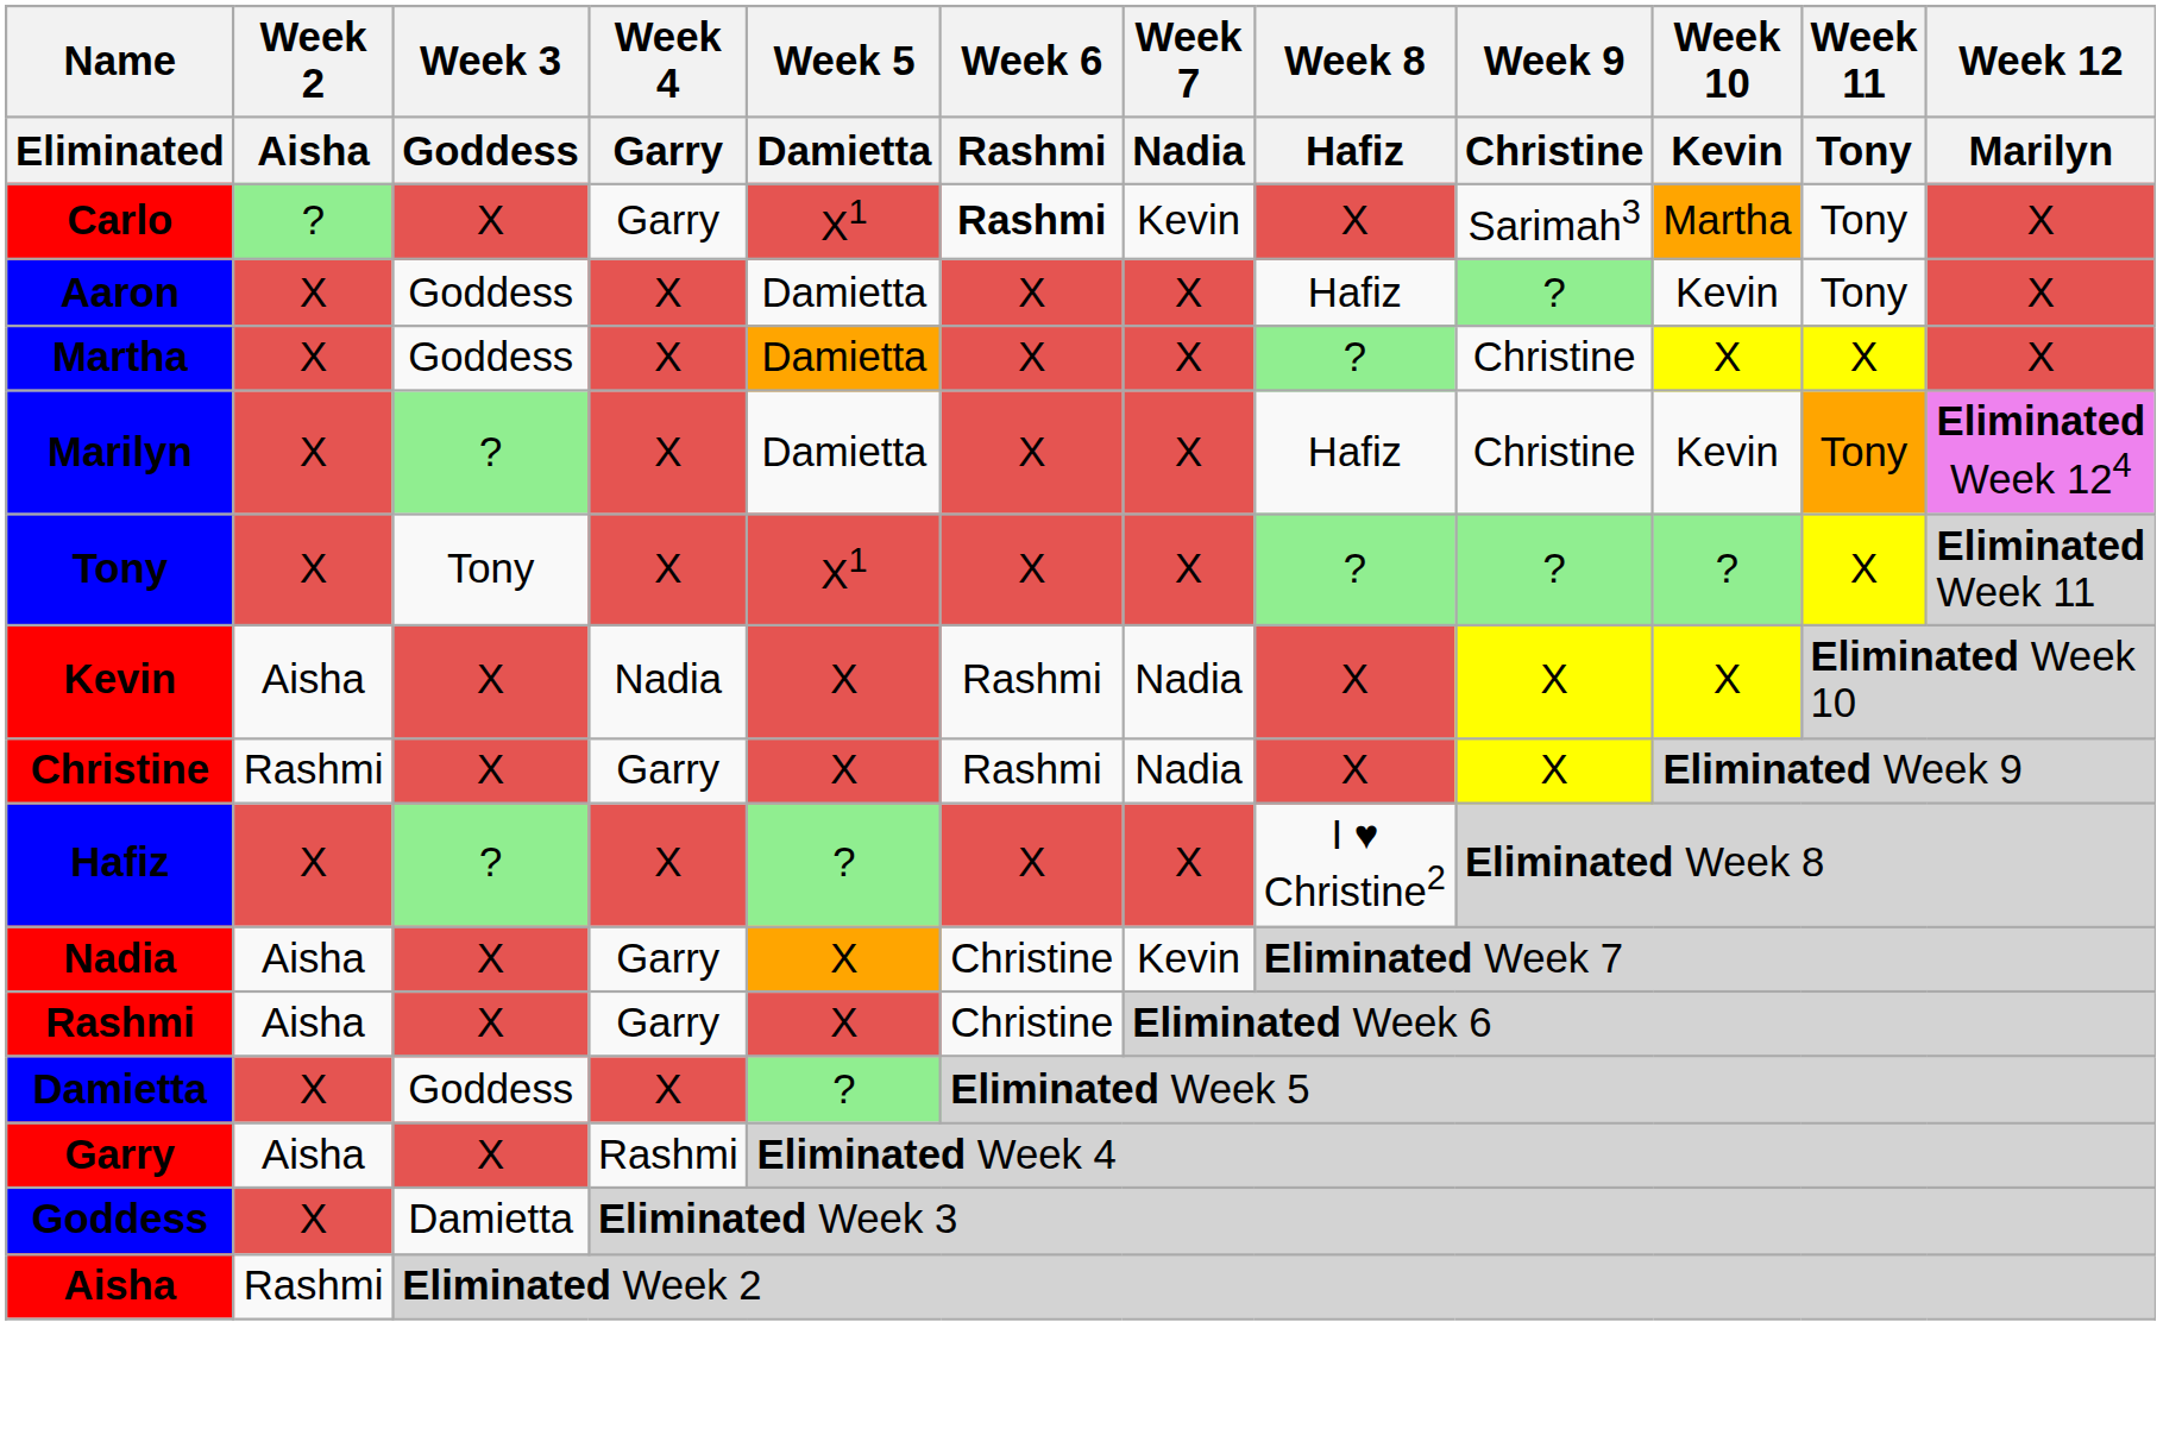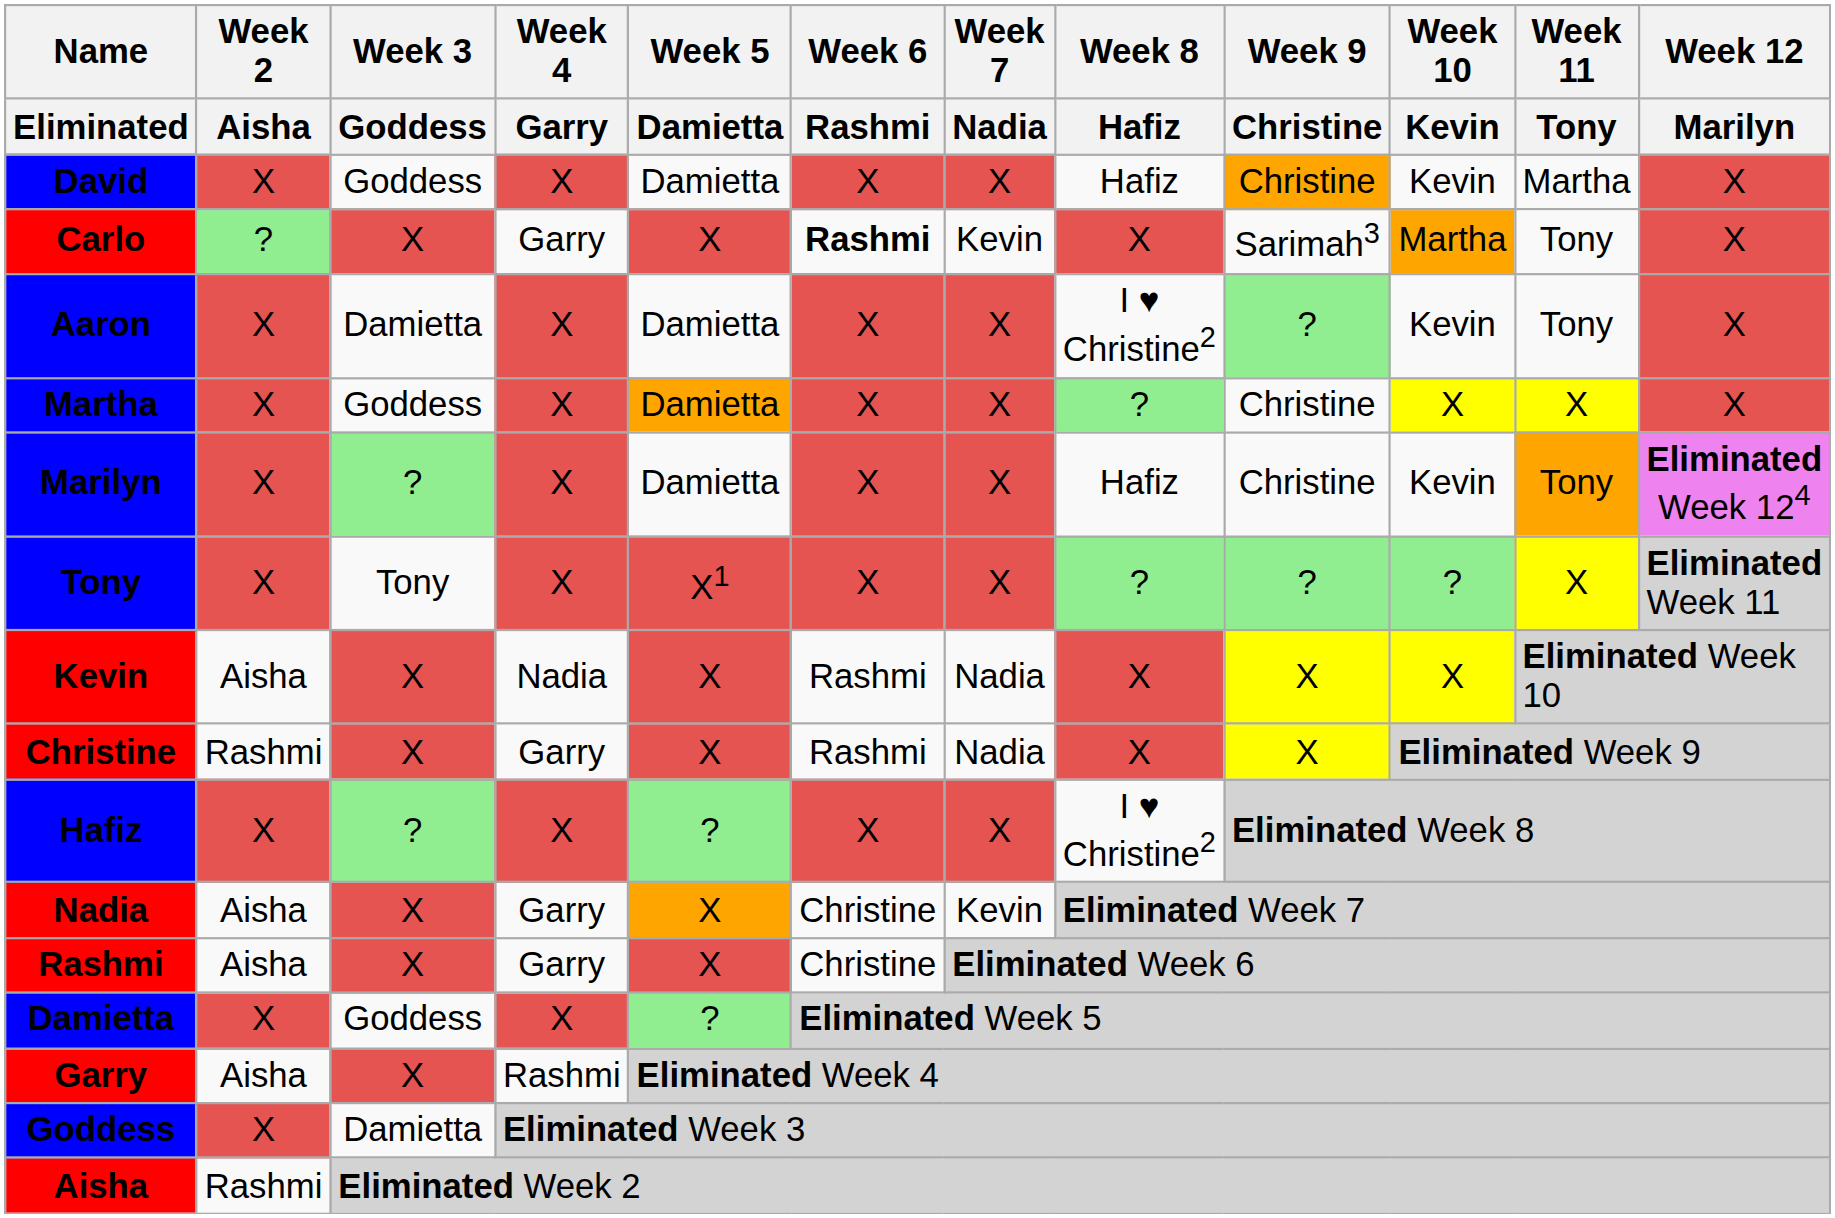 <table class="wikitable"  style="text-align:center; margin:auto;">
 <tr>
 <th>Name</th>
 <th>Week 2</th>
 <th>Week 3</th>
 <th>Week 4</th>
 <th>Week 5</th>
 <th>Week 6</th>
 <th>Week 7</th>
 <th>Week 8</th>
 <th>Week 9</th>
 <th>Week 10</th>
 <th>Week 11</th>
 <th>Week 12</th>
 </tr>
 <tr>
 <th>Eliminated</th>
 <th>Aisha</th>
 <th>Goddess</th>
 <th>Garry</th>
 <th>Damietta</th>
 <th>Rashmi</th>
 <th>Nadia</th>
 <th>Hafiz</th>
 <th>Christine</th>
 <th>Kevin</th>
 <th>Tony</th>
 <th>Marilyn</th>
 </tr>
 <tr>
+<td style="background:blue;"><span><strong>David</strong></span></td>
+<td style="background:#e55451;">X</td>
+<td>Goddess</td>
+<td style="background:#e55451;">X</td>
+<td>Damietta</td>
+<td style="background:#e55451;">X</td>
+<td style="background:#e55451;">X</td>
+<td>Hafiz</td>
+<td style="background:orange;">Christine</td>
+<td>Kevin</td>
+<td>Martha</td>
+<td style="background:#e55451;">X</td>
+</tr>
+<tr>
 <td style="background:red;"><span><strong>Carlo</strong></span></td>
 <td style="background:lightgreen;">?</td>
 <td style="background:#e55451;">X</td>
 <td>Garry</td>
-<td style="background:#e55451;">X<sup>1</sup></td>
+<td style="background:#e55451;">X</td>
 <td><strong>Rashmi</strong></td>
 <td>Kevin</td>
 <td style="background:#e55451;">X</td>
 <td>Sarimah<sup>3</sup></td>
 <td style="background:orange;">Martha</td>
 <td>Tony</td>
 <td style="background:#e55451;">X</td>
 </tr>
 <tr>
 <td style="background:blue;"><span><strong>Aaron</strong></span></td>
 <td style="background:#e55451;">X</td>
-<td>Goddess</td>
+<td>Damietta</td>
 <td style="background:#e55451;">X</td>
 <td>Damietta</td>
 <td style="background:#e55451;">X</td>
 <td style="background:#e55451;">X</td>
-<td>Hafiz</td>
+<td>I ♥ Christine<sup>2</sup></td>
 <td style="background:lightgreen;">?</td>
 <td>Kevin</td>
 <td>Tony</td>
 <td style="background:#e55451;">X</td>
 </tr>
 <tr>
 <td style="background:blue;"><span><strong>Martha</strong></span></td>
 <td style="background:#e55451;">X</td>
 <td>Goddess</td>
 <td style="background:#e55451;">X</td>
 <td style="background:orange;">Damietta</td>
 <td style="background:#e55451;">X</td>
 <td style="background:#e55451;">X</td>
 <td style="background:lightgreen;">?</td>
 <td>Christine</td>
 <td style="background:yellow;">X</td>
 <td style="background:yellow;">X</td>
 <td style="background:#e55451;">X</td>
 </tr>
 <tr>
 <td style="background:blue;"><span><strong>Marilyn</strong></span></td>
 <td style="background:#e55451;">X</td>
 <td style="background:lightgreen;">?</td>
 <td style="background:#e55451;">X</td>
 <td>Damietta</td>
 <td style="background:#e55451;">X</td>
 <td style="background:#e55451;">X</td>
 <td>Hafiz</td>
 <td>Christine</td>
 <td>Kevin</td>
 <td style="background:orange;">Tony</td>
 <td style="background:violet;"><strong>Eliminated</strong> Week 12<sup>4</sup></td>
 </tr>
 <tr>
 <td style="background:blue;"><span><strong>Tony</strong></span></td>
 <td style="background:#e55451;">X</td>
 <td>Tony</td>
 <td style="background:#e55451;">X</td>
 <td style="background:#e55451;">X<sup>1</sup></td>
 <td style="background:#e55451;">X</td>
 <td style="background:#e55451;">X</td>
 <td style="background:lightgreen;">?</td>
 <td style="background:lightgreen;">?</td>
 <td style="background:lightgreen;">?</td>
 <td style="background:yellow;">X</td>
 <td style="background:lightgrey; text-align:left;"><strong>Eliminated</strong> Week 11</td>
 </tr>
 <tr>
 <td style="background:red;"><span><strong>Kevin</strong></span></td>
 <td>Aisha</td>
 <td style="background:#e55451;">X</td>
 <td>Nadia</td>
 <td style="background:#e55451;">X</td>
 <td>Rashmi</td>
 <td>Nadia</td>
 <td style="background:#e55451;">X</td>
 <td style="background:yellow;">X</td>
 <td style="background:yellow;">X</td>
 <td colspan="2"  style="background:lightgrey; text-align:left;"><strong>Eliminated</strong> Week 10</td>
 </tr>
 <tr>
 <td style="background:red;"><span><strong>Christine</strong></span></td>
 <td>Rashmi</td>
 <td style="background:#e55451;">X</td>
 <td>Garry</td>
 <td style="background:#e55451;">X</td>
 <td>Rashmi</td>
 <td>Nadia</td>
 <td style="background:#e55451;">X</td>
 <td style="background:yellow;">X</td>
 <td colspan="3"  style="background:lightgrey; text-align:left;"><strong>Eliminated</strong> Week 9</td>
 </tr>
 <tr>
 <td style="background:blue;"><span><strong>Hafiz</strong></span></td>
 <td style="background:#e55451;">X</td>
 <td style="background:lightgreen;">?</td>
 <td style="background:#e55451;">X</td>
 <td style="background:lightgreen;">?</td>
 <td style="background:#e55451;">X</td>
 <td style="background:#e55451;">X</td>
 <td>I ♥ Christine<sup>2</sup></td>
 <td colspan="4"  style="background:lightgrey; text-align:left;"><strong>Eliminated</strong> Week 8</td>
 </tr>
 <tr>
 <td style="background:red;"><span><strong>Nadia</strong></span></td>
 <td>Aisha</td>
 <td style="background:#e55451;">X</td>
 <td>Garry</td>
 <td style="background:orange;">X</td>
 <td>Christine</td>
 <td>Kevin</td>
 <td colspan="5"  style="background:lightgrey; text-align:left;"><strong>Eliminated</strong> Week 7</td>
 </tr>
 <tr>
 <td style="background:red;"><span><strong>Rashmi</strong></span></td>
 <td>Aisha</td>
 <td style="background:#e55451;">X</td>
 <td>Garry</td>
 <td style="background:#e55451;">X</td>
 <td>Christine</td>
 <td colspan="6"  style="background:lightgrey; text-align:left;"><strong>Eliminated</strong> Week 6</td>
 </tr>
 <tr>
 <td style="background:blue;"><span><strong>Damietta</strong></span></td>
 <td style="background:#e55451;">X</td>
 <td>Goddess</td>
 <td style="background:#e55451;">X</td>
 <td style="background:lightgreen;">?</td>
 <td colspan="7"  style="background:lightgrey; text-align:left;"><strong>Eliminated</strong> Week 5</td>
 </tr>
 <tr>
 <td style="background:red;"><span><strong>Garry</strong></span></td>
 <td>Aisha</td>
 <td style="background:#e55451;">X</td>
 <td>Rashmi</td>
 <td colspan="8"  style="background:lightgrey; text-align:left;"><strong>Eliminated</strong> Week 4</td>
 </tr>
 <tr>
 <td style="background:blue;"><span><strong>Goddess</strong></span></td>
 <td style="background:#e55451;">X</td>
 <td>Damietta</td>
 <td colspan="9"  style="background:lightgrey; text-align:left;"><strong>Eliminated</strong> Week 3</td>
 </tr>
 <tr>
 <td style="background:red;"><span><strong>Aisha</strong></span></td>
 <td>Rashmi</td>
 <td colspan="10"  style="background:lightgrey; text-align:left;"><strong>Eliminated</strong> Week 2</td>
 </tr>
 </table>
